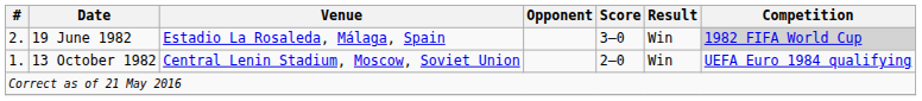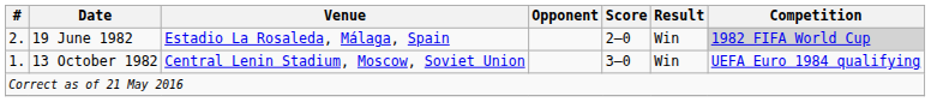 <table class="wikitable" style="font-size:95%;">
 <tr>
 <th>#</th>
 <th>Date</th>
 <th>Venue</th>
 <th>Opponent</th>
 <th>Score</th>
 <th>Result</th>
 <th>Competition</th>
 </tr>
 <tr>
 <td>2.</td>
 <td>19 June 1982</td>
 <td><a href='#'>Estadio La Rosaleda</a>, <a href='#'>Málaga</a>, <a href='#'>Spain</a></td>
 <td></td>
-<td>3–0</td>
+<td>2–0</td>
 <td>Win</td>
 <td style="background: lightgrey;"><a href='#'>1982 FIFA World Cup</a></td>
 </tr>
 <tr>
 <td>1.</td>
 <td>13 October 1982</td>
 <td><a href='#'>Central Lenin Stadium</a>, <a href='#'>Moscow</a>, <a href='#'>Soviet Union</a></td>
 <td></td>
-<td>2–0</td>
+<td>3–0</td>
 <td>Win</td>
 <td><a href='#'>UEFA Euro 1984 qualifying</a></td>
 </tr>
 <tr>
 <td colspan="12"><small><em>Correct as of 21 May 2016</em></small></td>
 </tr>
 <tr>
 </tr>
 </table>
